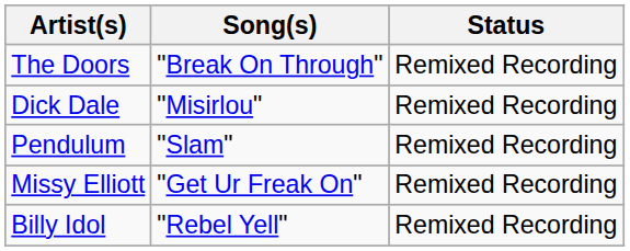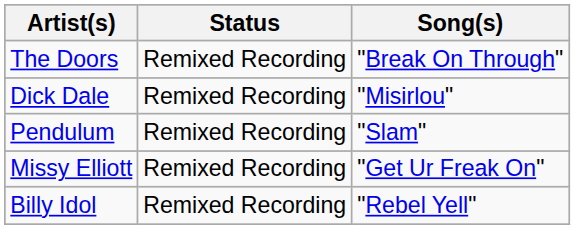 <table class="wikitable" style="font-size: 85%">
 <tr>
 <th>Artist(s)</th>
+<th>Status</th>
 <th>Song(s)</th>
-<th>Status</th>
 </tr>
 <tr>
 <td> <a href='#'>The Doors</a></td>
+<td>Remixed Recording</td>
 <td>"<a href='#'>Break On Through</a>"</td>
-<td>Remixed Recording</td>
 </tr>
 <tr>
 <td> <a href='#'>Dick Dale</a></td>
+<td>Remixed Recording</td>
 <td>"<a href='#'>Misirlou</a>"</td>
-<td>Remixed Recording</td>
 </tr>
 <tr>
 <td> <a href='#'>Pendulum</a></td>
+<td>Remixed Recording</td>
 <td>"<a href='#'>Slam</a>"</td>
-<td>Remixed Recording</td>
 </tr>
 <tr>
 <td> <a href='#'>Missy Elliott</a></td>
+<td>Remixed Recording</td>
 <td>"<a href='#'>Get Ur Freak On</a>"</td>
-<td>Remixed Recording</td>
 </tr>
 <tr>
 <td> <a href='#'>Billy Idol</a></td>
+<td>Remixed Recording</td>
 <td>"<a href='#'>Rebel Yell</a>"</td>
-<td>Remixed Recording</td>
 </tr>
 </table>
